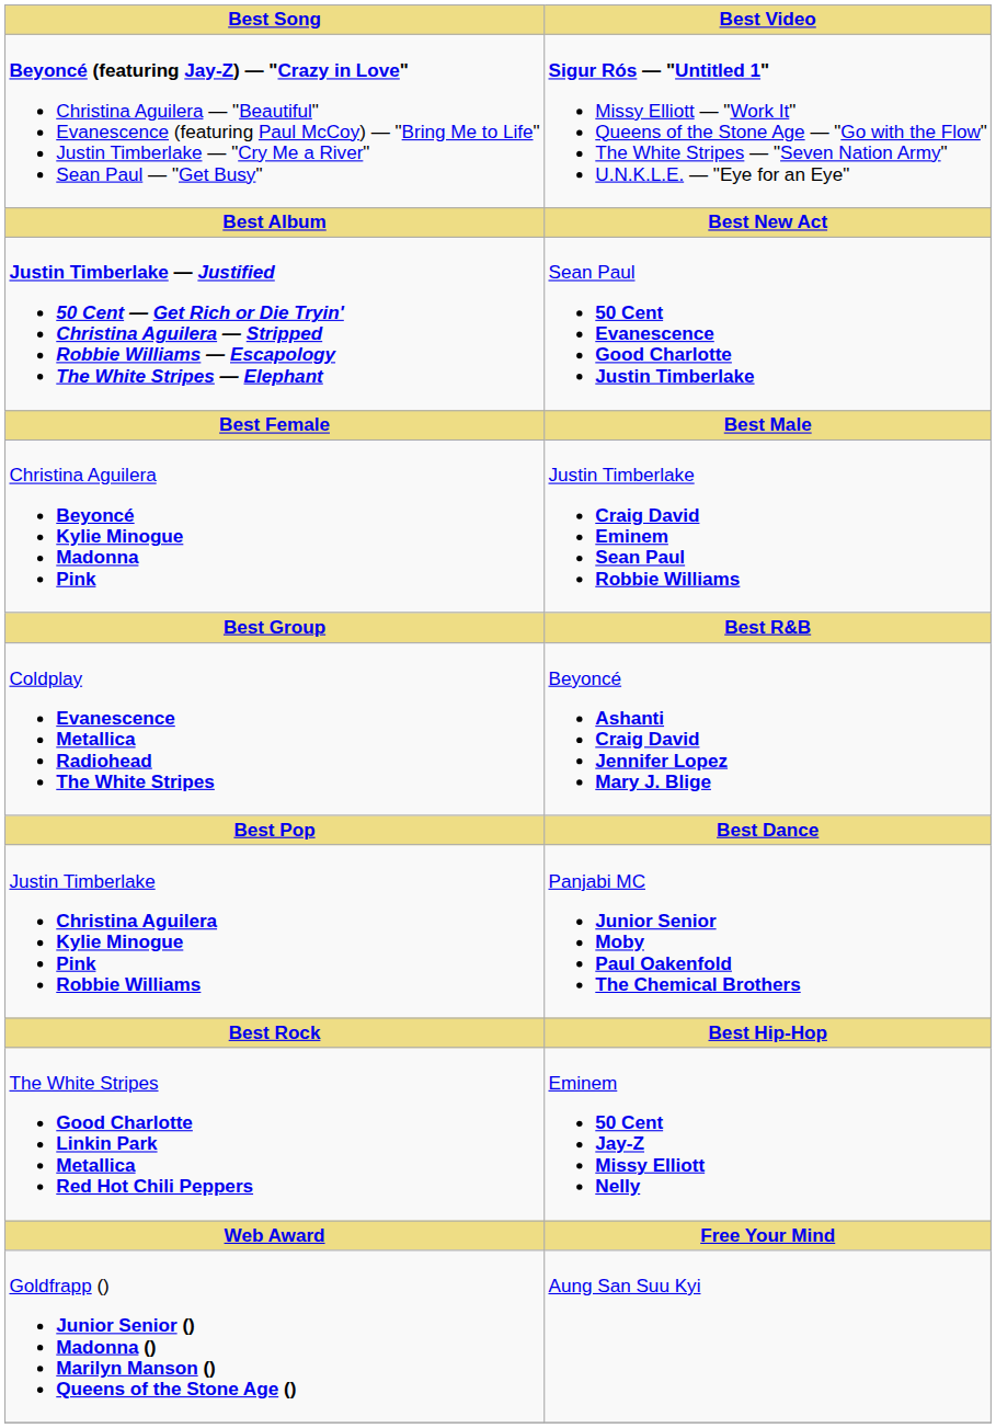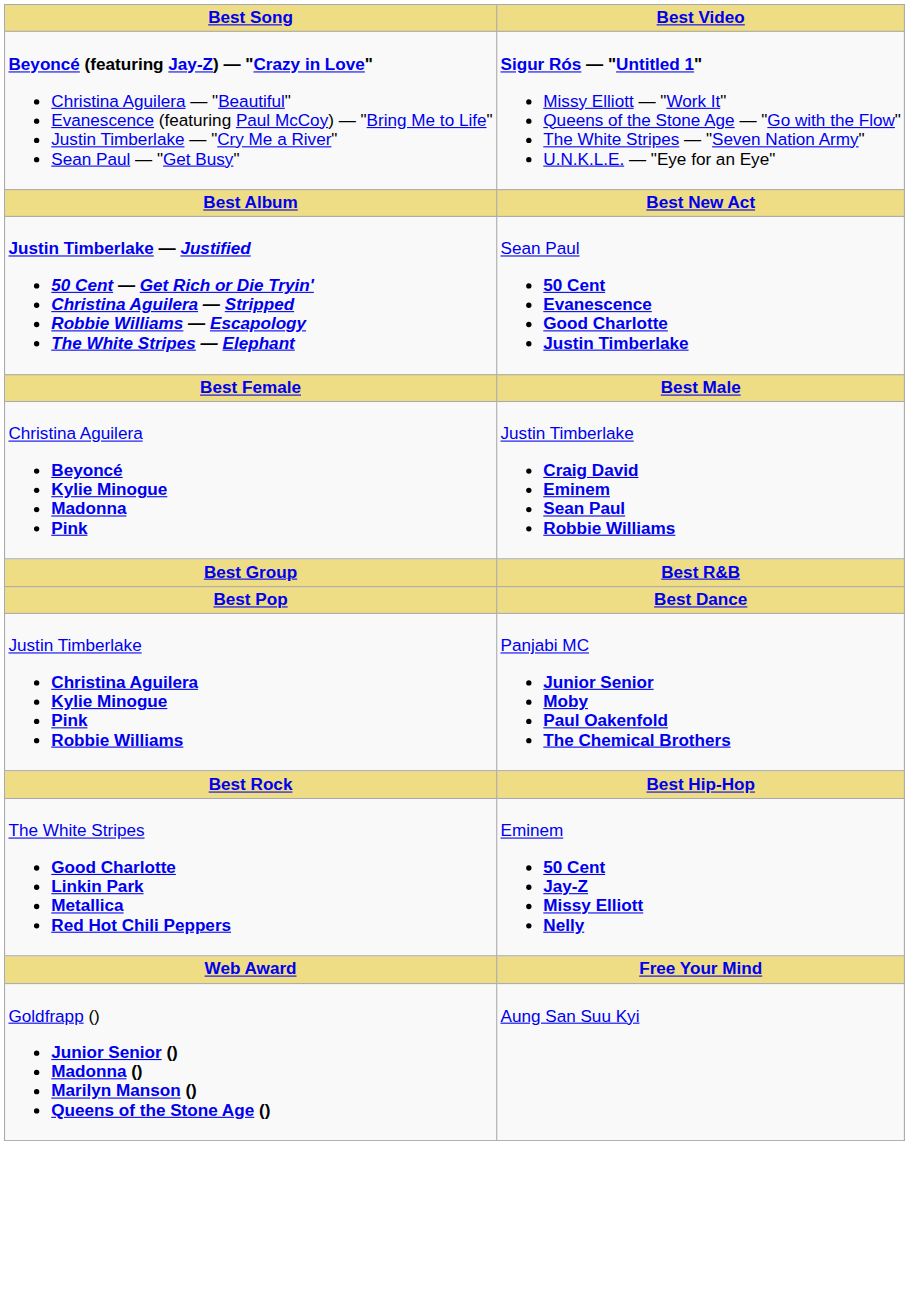 <table class=wikitable style="width="100%">
 <tr>
 <th style="background:#EEDD85; width=50%"><a href='#'>Best Song</a></th>
 <th style="background:#EEDD85; width=50%"><a href='#'>Best Video</a></th>
 </tr>
 <tr>
 <td valign="top"><br><strong><a href='#'>Beyoncé</a> (featuring <a href='#'>Jay-Z</a>) — "<a href='#'>Crazy in Love</a>"</strong><ul><li><a href='#'>Christina Aguilera</a> — "<a href='#'>Beautiful</a>"</li><li><a href='#'>Evanescence</a> (featuring <a href='#'>Paul McCoy</a>) — "<a href='#'>Bring Me to Life</a>"</li><li><a href='#'>Justin Timberlake</a> — "<a href='#'>Cry Me a River</a>"</li><li><a href='#'>Sean Paul</a> — "<a href='#'>Get Busy</a>"</li></ul></td>
 <td valign="top"><br><strong><a href='#'>Sigur Rós</a> — "<a href='#'>Untitled 1</a>"</strong><ul><li><a href='#'>Missy Elliott</a> — "<a href='#'>Work It</a>"</li><li><a href='#'>Queens of the Stone Age</a> — "<a href='#'>Go with the Flow</a>"</li><li><a href='#'>The White Stripes</a> — "<a href='#'>Seven Nation Army</a>"</li><li><a href='#'>U.N.K.L.E.</a> — "Eye for an Eye"</li></ul></td>
 </tr>
 <tr>
 <th style="background:#EEDD85; width=50%"><a href='#'>Best Album</a></th>
 <th style="background:#EEDD85; width=50%"><a href='#'>Best New Act</a></th>
 </tr>
 <tr>
 <td valign="top"><br><strong><a href='#'>Justin Timberlake</a> — <em><a href='#'>Justified</a><strong><em><ul><li><a href='#'>50 Cent</a> — </em><a href='#'>Get Rich or Die Tryin'</a><em></li><li><a href='#'>Christina Aguilera</a> — </em><a href='#'>Stripped</a><em></li><li><a href='#'>Robbie Williams</a> — </em><a href='#'>Escapology</a><em></li><li><a href='#'>The White Stripes</a> — </em><a href='#'>Elephant</a><em></li></ul></td>
 <td valign="top"><br></strong><a href='#'>Sean Paul</a><strong><ul><li><a href='#'>50 Cent</a></li><li><a href='#'>Evanescence</a></li><li><a href='#'>Good Charlotte</a></li><li><a href='#'>Justin Timberlake</a></li></ul></td>
 </tr>
 <tr>
 <th style="background:#EEDD85; width=50%"><a href='#'>Best Female</a></th>
 <th style="background:#EEDD85; width=50%"><a href='#'>Best Male</a></th>
 </tr>
 <tr>
 <td valign="top"><br></strong><a href='#'>Christina Aguilera</a><strong><ul><li><a href='#'>Beyoncé</a></li><li><a href='#'>Kylie Minogue</a></li><li><a href='#'>Madonna</a></li><li><a href='#'>Pink</a></li></ul></td>
 <td valign="top"><br></strong><a href='#'>Justin Timberlake</a><strong><ul><li><a href='#'>Craig David</a></li><li><a href='#'>Eminem</a></li><li><a href='#'>Sean Paul</a></li><li><a href='#'>Robbie Williams</a></li></ul></td>
 </tr>
 <tr>
 <th style="background:#EEDD85; width=50%"><a href='#'>Best Group</a></th>
 <th style="background:#EEDD85; width=50%"><a href='#'>Best R&B</a></th>
 </tr>
 <tr>
-<td valign="top"><br></strong><a href='#'>Coldplay</a><strong><ul><li><a href='#'>Evanescence</a></li><li><a href='#'>Metallica</a></li><li><a href='#'>Radiohead</a></li><li><a href='#'>The White Stripes</a></li></ul></td>
-<td valign="top"><br></strong><a href='#'>Beyoncé</a><strong><ul><li><a href='#'>Ashanti</a></li><li><a href='#'>Craig David</a></li><li><a href='#'>Jennifer Lopez</a></li><li><a href='#'>Mary J. Blige</a></li></ul></td>
-</tr>
-<tr>
 <th style="background:#EEDD85; width=50%"><a href='#'>Best Pop</a></th>
 <th style="background:#EEDD85; width=50%"><a href='#'>Best Dance</a></th>
 </tr>
 <tr>
 <td valign="top"><br></strong><a href='#'>Justin Timberlake</a><strong><ul><li><a href='#'>Christina Aguilera</a></li><li><a href='#'>Kylie Minogue</a></li><li><a href='#'>Pink</a></li><li><a href='#'>Robbie Williams</a></li></ul></td>
 <td valign="top"><br></strong><a href='#'>Panjabi MC</a><strong><ul><li><a href='#'>Junior Senior</a></li><li><a href='#'>Moby</a></li><li><a href='#'>Paul Oakenfold</a></li><li><a href='#'>The Chemical Brothers</a></li></ul></td>
 </tr>
 <tr>
 <th style="background:#EEDD85; width=50%"><a href='#'>Best Rock</a></th>
 <th style="background:#EEDD85; width=50%"><a href='#'>Best Hip-Hop</a></th>
 </tr>
 <tr>
 <td valign="top"><br></strong><a href='#'>The White Stripes</a><strong><ul><li><a href='#'>Good Charlotte</a></li><li><a href='#'>Linkin Park</a></li><li><a href='#'>Metallica</a></li><li><a href='#'>Red Hot Chili Peppers</a></li></ul></td>
 <td valign="top"><br></strong><a href='#'>Eminem</a><strong><ul><li><a href='#'>50 Cent</a></li><li><a href='#'>Jay-Z</a></li><li><a href='#'>Missy Elliott</a></li><li><a href='#'>Nelly</a></li></ul></td>
 </tr>
 <tr>
 <th style="background:#EEDD85; width=50%"><a href='#'>Web Award</a></th>
 <th style="background:#EEDD85; width=50%"><a href='#'>Free Your Mind</a></th>
 </tr>
 <tr>
 <td valign="top"><br></strong><a href='#'>Goldfrapp</a> ()<strong><ul><li><a href='#'>Junior Senior</a> ()</li><li><a href='#'>Madonna</a> ()</li><li><a href='#'>Marilyn Manson</a> ()</li><li><a href='#'>Queens of the Stone Age</a> ()</li></ul></td>
 <td valign="top"><br></strong><a href='#'>Aung San Suu Kyi</a><strong></td>
 </tr>
 <tr>
 </tr>
 </table>
